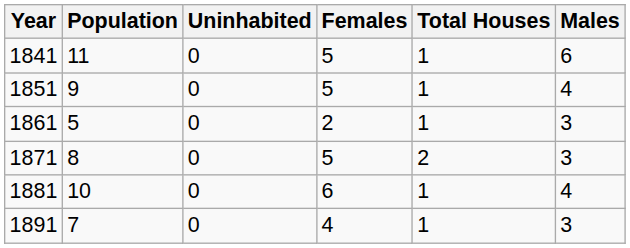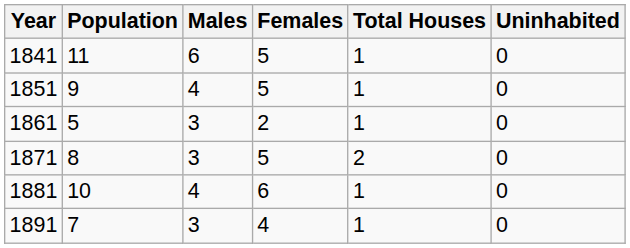 <table class="wikitable">
 <tr>
 <th>Year</th>
 <th>Population</th>
-<th>Uninhabited</th>
+<th>Males</th>
 <th>Females</th>
 <th>Total Houses</th>
-<th>Males</th>
+<th>Uninhabited</th>
 </tr>
 <tr>
 <td>1841</td>
 <td>11</td>
-<td>0</td>
+<td>6</td>
 <td>5</td>
 <td>1</td>
-<td>6</td>
+<td>0</td>
 </tr>
 <tr>
 <td>1851</td>
 <td>9</td>
-<td>0</td>
+<td>4</td>
 <td>5</td>
 <td>1</td>
-<td>4</td>
+<td>0</td>
 </tr>
 <tr>
 <td>1861</td>
 <td>5</td>
-<td>0</td>
+<td>3</td>
 <td>2</td>
 <td>1</td>
-<td>3</td>
+<td>0</td>
 </tr>
 <tr>
 <td>1871</td>
 <td>8</td>
-<td>0</td>
+<td>3</td>
 <td>5</td>
 <td>2</td>
-<td>3</td>
+<td>0</td>
 </tr>
 <tr>
 <td>1881</td>
 <td>10</td>
-<td>0</td>
+<td>4</td>
 <td>6</td>
 <td>1</td>
-<td>4</td>
+<td>0</td>
 </tr>
 <tr>
 <td>1891</td>
 <td>7</td>
-<td>0</td>
+<td>3</td>
 <td>4</td>
 <td>1</td>
-<td>3</td>
+<td>0</td>
 </tr>
 </table>
